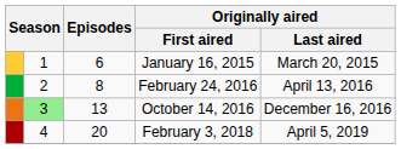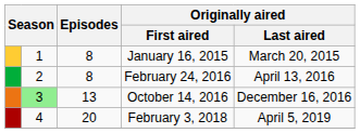 <table class="wikitable plainrowheaders" style="text-align:center;">
 <tr>
 <th colspan="2" rowspan="2">Season</th>
 <th rowspan="2">Episodes</th>
 <th colspan="2">Originally aired</th>
 </tr>
 <tr>
 <th>First aired</th>
 <th>Last aired</th>
 </tr>
 <tr>
 <td bgcolor="#FFCC33"></td>
 <td>1</td>
-<td>6</td>
+<td>8</td>
 <td>January 16, 2015</td>
 <td>March 20, 2015</td>
 </tr>
 <tr>
 <td bgcolor="#00AE3A"></td>
 <td>2</td>
 <td>8</td>
 <td>February 24, 2016</td>
 <td>April 13, 2016</td>
 </tr>
 <tr>
 <td bgcolor="#EC7413"></td>
 <td style="background: lightgreen;">3</td>
 <td>13</td>
 <td>October 14, 2016</td>
 <td>December 16, 2016</td>
 </tr>
 <tr>
 <td bgcolor="#AC0000"></td>
 <td>4</td>
 <td>20</td>
 <td>February 3, 2018</td>
 <td>April 5, 2019</td>
 </tr>
 <tr>
 </tr>
 </table>
